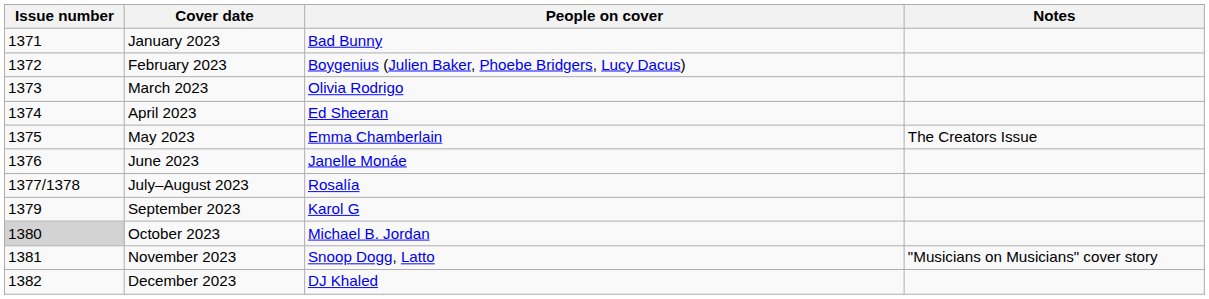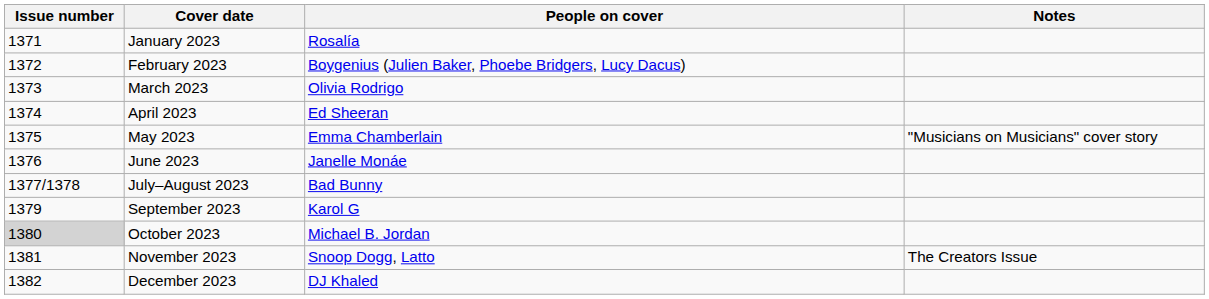 <table class="wikitable sortable" style="margin:auto;width:100%;">
 <tr>
 <th style="width:10%;">Issue number</th>
 <th style="width:15%;">Cover date</th>
 <th style="width:50%;">People on cover</th>
 <th style="width:25%;">Notes</th>
 </tr>
 <tr>
 <td>1371</td>
 <td>January 2023</td>
-<td><a href='#'>Bad Bunny</a></td>
+<td><a href='#'>Rosalía</a></td>
 <td></td>
 </tr>
 <tr>
 <td>1372</td>
 <td>February 2023</td>
 <td><a href='#'>Boygenius</a> (<a href='#'>Julien Baker</a>, <a href='#'>Phoebe Bridgers</a>, <a href='#'>Lucy Dacus</a>)</td>
 <td></td>
 </tr>
 <tr>
 <td>1373</td>
 <td>March 2023</td>
 <td><a href='#'>Olivia Rodrigo</a></td>
 <td></td>
 </tr>
 <tr>
 <td>1374</td>
 <td>April 2023</td>
 <td><a href='#'>Ed Sheeran</a></td>
 <td></td>
 </tr>
 <tr>
 <td>1375</td>
 <td>May 2023</td>
 <td><a href='#'>Emma Chamberlain</a></td>
-<td>The Creators Issue</td>
+<td>"Musicians on Musicians" cover story</td>
 </tr>
 <tr>
 <td>1376</td>
 <td>June 2023</td>
 <td><a href='#'>Janelle Monáe</a></td>
 <td></td>
 </tr>
 <tr>
 <td>1377/1378</td>
 <td>July–August 2023</td>
-<td><a href='#'>Rosalía</a></td>
+<td><a href='#'>Bad Bunny</a></td>
 <td></td>
 </tr>
 <tr>
 <td>1379</td>
 <td>September 2023</td>
 <td><a href='#'>Karol G</a></td>
 <td></td>
 </tr>
 <tr>
 <td style="background: lightgrey;">1380</td>
 <td>October 2023</td>
 <td><a href='#'>Michael B. Jordan</a></td>
 <td></td>
 </tr>
 <tr>
 <td>1381</td>
 <td>November 2023</td>
 <td><a href='#'>Snoop Dogg</a>, <a href='#'>Latto</a></td>
-<td>"Musicians on Musicians" cover story</td>
+<td>The Creators Issue</td>
 </tr>
 <tr>
 <td>1382</td>
 <td>December 2023</td>
 <td><a href='#'>DJ Khaled</a></td>
 <td></td>
 </tr>
 </table>
